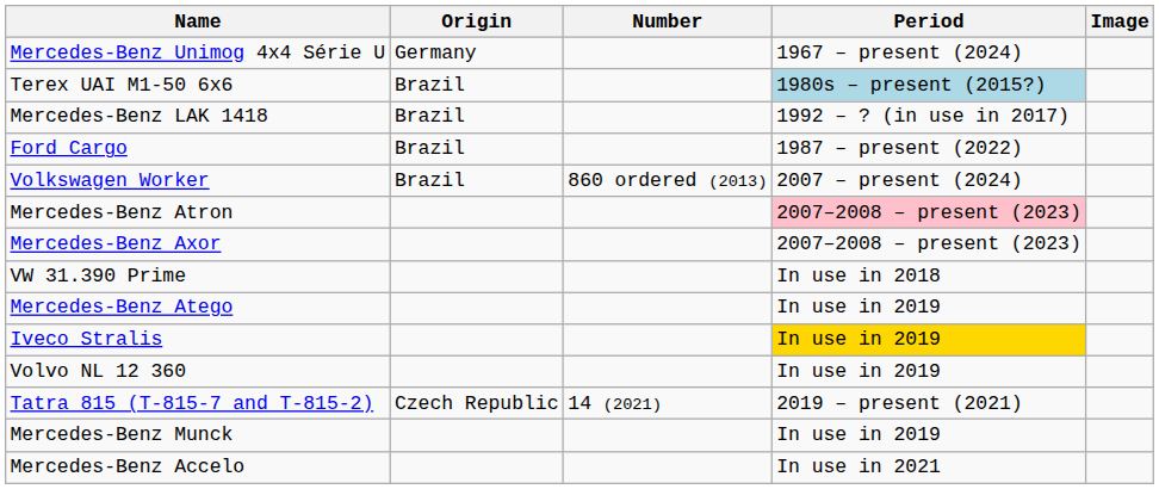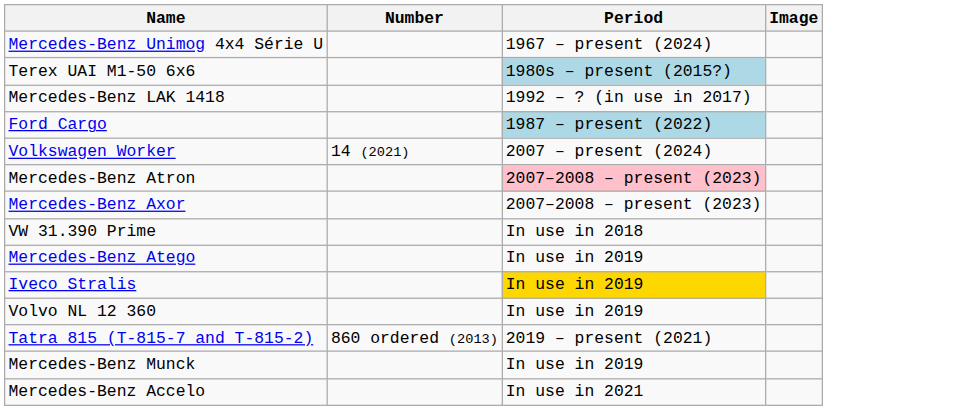 <table class="wikitable mw-collapsible mw-collapsed">
 <tr>
 <th>Name</th>
-<th>Origin</th>
 <th>Number</th>
 <th>Period</th>
 <th>Image</th>
 </tr>
 <tr>
 <td><a href='#'>Mercedes-Benz Unimog</a> 4x4 Série U</td>
-<td>Germany</td>
 <td></td>
 <td>1967 – present (2024)</td>
 <td></td>
 </tr>
 <tr>
 <td>Terex UAI M1-50 6x6</td>
-<td>Brazil</td>
 <td></td>
 <td style="background: lightblue;">1980s – present (2015?)</td>
 <td></td>
 </tr>
 <tr>
 <td>Mercedes-Benz LAK 1418</td>
-<td>Brazil</td>
 <td></td>
 <td>1992 – ? (in use in 2017)</td>
 <td></td>
 </tr>
 <tr>
 <td><a href='#'>Ford Cargo</a></td>
-<td>Brazil</td>
 <td></td>
-<td>1987 – present (2022)</td>
+<td style="background: lightblue;">1987 – present (2022)</td>
 <td></td>
 </tr>
 <tr>
 <td><a href='#'>Volkswagen Worker</a></td>
-<td>Brazil</td>
-<td>860 ordered <small>(2013)</small></td>
+<td>14 <small>(2021)</small></td>
 <td>2007 – present (2024)</td>
 <td></td>
 </tr>
 <tr>
 <td>Mercedes-Benz Atron</td>
-<td></td>
 <td></td>
 <td style="background: pink;">2007–2008 – present (2023)</td>
 <td></td>
 </tr>
 <tr>
 <td><a href='#'>Mercedes-Benz Axor</a></td>
 <td></td>
-<td></td>
 <td>2007–2008 – present (2023)</td>
 <td></td>
 </tr>
 <tr>
 <td>VW 31.390 Prime</td>
-<td></td>
 <td></td>
 <td>In use in 2018</td>
 <td></td>
 </tr>
 <tr>
 <td><a href='#'>Mercedes-Benz Atego</a></td>
 <td></td>
-<td></td>
 <td>In use in 2019</td>
 <td></td>
 </tr>
 <tr>
 <td><a href='#'>Iveco Stralis</a></td>
-<td></td>
 <td></td>
 <td style="background: gold;">In use in 2019</td>
 <td></td>
 </tr>
 <tr>
 <td>Volvo NL 12 360</td>
 <td></td>
-<td></td>
 <td>In use in 2019</td>
 <td></td>
 </tr>
 <tr>
 <td><a href='#'>Tatra 815 (T-815-7 and T-815-2)</a></td>
-<td>Czech Republic</td>
-<td>14 <small>(2021)</small></td>
+<td>860 ordered <small>(2013)</small></td>
 <td>2019 – present (2021)</td>
 <td></td>
 </tr>
 <tr>
 <td>Mercedes-Benz Munck</td>
-<td></td>
 <td></td>
 <td>In use in 2019</td>
 <td><br></td>
 </tr>
 <tr>
 <td>Mercedes-Benz Accelo</td>
 <td></td>
-<td></td>
 <td>In use in 2021</td>
 <td></td>
 </tr>
 </table>
